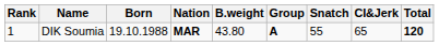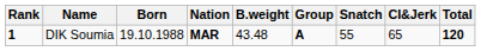 <table class="wikitable">
 <tr>
 <th>Rank</th>
 <th>Name</th>
 <th>Born</th>
 <th>Nation</th>
 <th>B.weight</th>
 <th>Group</th>
 <th>Snatch</th>
 <th>CI&Jerk</th>
 <th>Total</th>
 </tr>
 <tr>
-<td>1</td>
+<td><strong>1</strong></td>
 <td>DIK Soumia</td>
 <td>19.10.1988</td>
 <td><strong>MAR</strong></td>
-<td>43.80</td>
+<td>43.48</td>
 <td><strong>A</strong></td>
 <td>55</td>
 <td>65</td>
 <td><strong>120</strong></td>
 </tr>
 </table>
